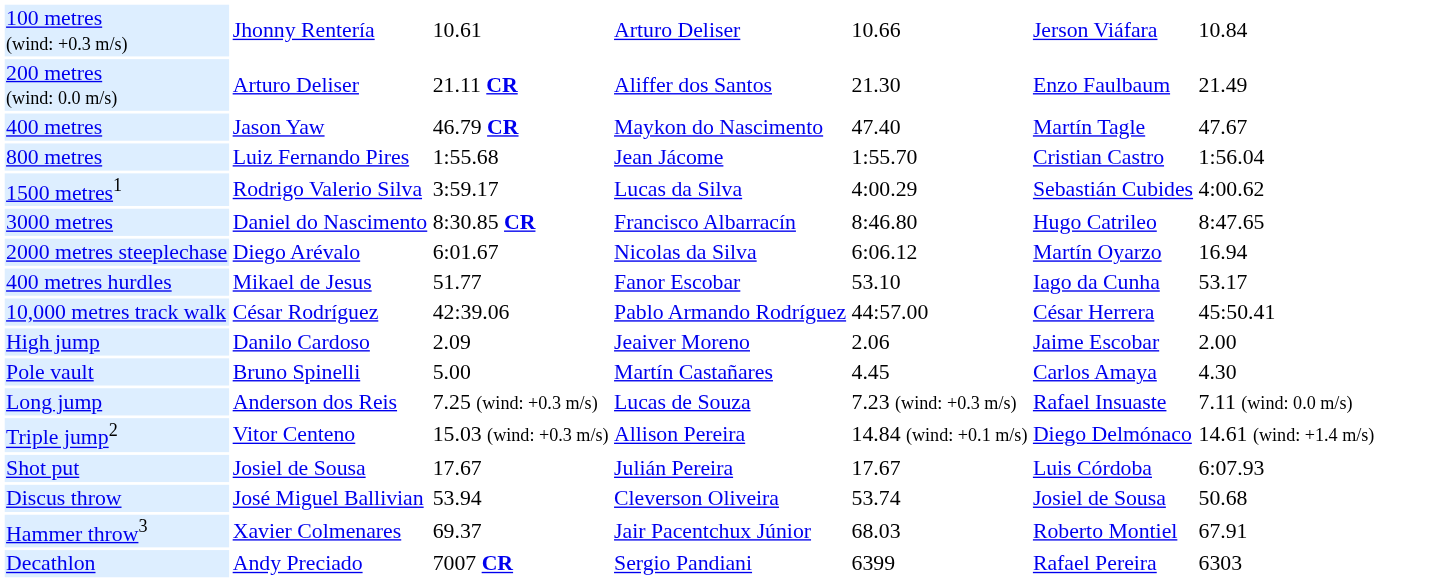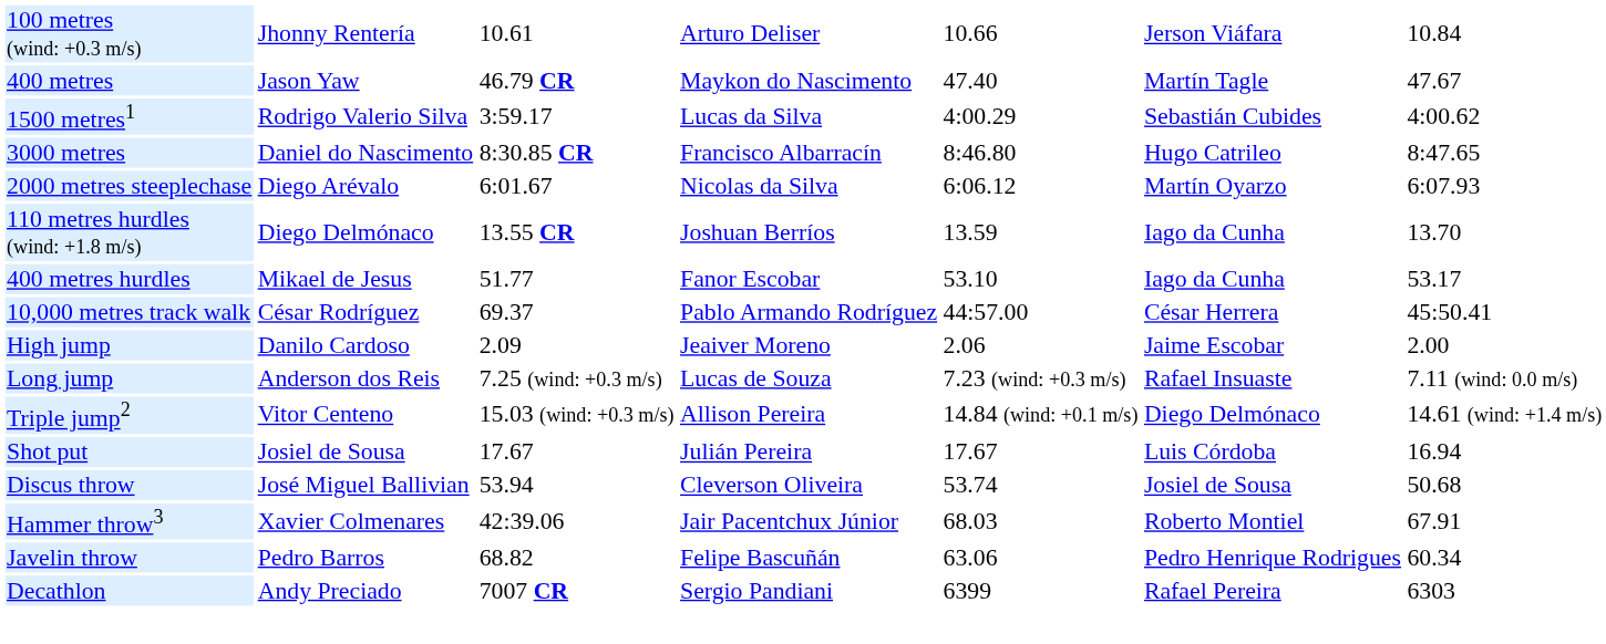 <table>
 <tr>
 <td bgcolor = DDEEFF><a href='#'>100 metres</a> <br><small>(wind: +0.3 m/s)</small></td>
 <td align=left><a href='#'>Jhonny Rentería</a><br> </td>
 <td>10.61</td>
 <td align=left><a href='#'>Arturo Deliser</a><br> </td>
 <td>10.66</td>
 <td align=left><a href='#'>Jerson Viáfara</a><br> </td>
 <td>10.84</td>
 </tr>
 <tr>
-<td bgcolor = DDEEFF><a href='#'>200 metres</a> <br><small>(wind: 0.0 m/s)</small></td>
-<td align=left><a href='#'>Arturo Deliser</a><br> </td>
-<td>21.11 <strong><a href='#'>CR</a></strong></td>
-<td align=left><a href='#'>Aliffer dos Santos</a><br> </td>
-<td>21.30</td>
-<td align=left><a href='#'>Enzo Faulbaum</a><br> </td>
-<td>21.49</td>
-</tr>
-<tr>
 <td bgcolor = DDEEFF><a href='#'>400 metres</a></td>
 <td align=left><a href='#'>Jason Yaw</a><br> </td>
 <td>46.79 <strong><a href='#'>CR</a></strong></td>
 <td align=left><a href='#'>Maykon do Nascimento</a><br> </td>
 <td>47.40</td>
 <td align=left><a href='#'>Martín Tagle</a><br> </td>
 <td>47.67</td>
-</tr>
-<tr>
-<td bgcolor = DDEEFF><a href='#'>800 metres</a></td>
-<td align=left><a href='#'>Luiz Fernando Pires</a><br> </td>
-<td>1:55.68</td>
-<td align=left><a href='#'>Jean Jácome</a><br> </td>
-<td>1:55.70</td>
-<td align=left><a href='#'>Cristian Castro</a><br> </td>
-<td>1:56.04</td>
 </tr>
 <tr>
 <td bgcolor = DDEEFF><a href='#'>1500 metres</a><sup>1</sup></td>
 <td align=left><a href='#'>Rodrigo Valerio Silva</a><br> </td>
 <td>3:59.17</td>
 <td align=left><a href='#'>Lucas da Silva</a><br> </td>
 <td>4:00.29</td>
 <td align=left><a href='#'>Sebastián Cubides</a><br> </td>
 <td>4:00.62</td>
 </tr>
 <tr>
 <td bgcolor = DDEEFF><a href='#'>3000 metres</a></td>
 <td align=left><a href='#'>Daniel do Nascimento</a><br> </td>
 <td>8:30.85 <strong><a href='#'>CR</a></strong></td>
 <td align=left><a href='#'>Francisco Albarracín</a><br> </td>
 <td>8:46.80</td>
 <td align=left><a href='#'>Hugo Catrileo</a><br> </td>
 <td>8:47.65</td>
 </tr>
 <tr>
 <td bgcolor = DDEEFF><a href='#'>2000 metres steeplechase</a></td>
 <td align=left><a href='#'>Diego Arévalo</a><br> </td>
 <td>6:01.67</td>
 <td align=left><a href='#'>Nicolas da Silva</a><br> </td>
 <td>6:06.12</td>
 <td align=left><a href='#'>Martín Oyarzo</a><br> </td>
-<td>16.94</td>
+<td>6:07.93</td>
+</tr>
+<tr>
+<td bgcolor = DDEEFF><a href='#'>110 metres hurdles</a> <br><small>(wind: +1.8 m/s)</small></td>
+<td align=left><a href='#'>Diego Delmónaco</a><br> </td>
+<td>13.55 <strong><a href='#'>CR</a></strong></td>
+<td align=left><a href='#'>Joshuan Berríos</a><br> </td>
+<td>13.59</td>
+<td align=left><a href='#'>Iago da Cunha</a><br> </td>
+<td>13.70</td>
 </tr>
 <tr>
 <td bgcolor = DDEEFF><a href='#'>400 metres hurdles</a></td>
 <td align=left><a href='#'>Mikael de Jesus</a><br> </td>
 <td>51.77</td>
 <td align=left><a href='#'>Fanor Escobar</a><br> </td>
 <td>53.10</td>
 <td align=left><a href='#'>Iago da Cunha</a><br> </td>
 <td>53.17</td>
 </tr>
 <tr>
 <td bgcolor = DDEEFF><a href='#'>10,000 metres track walk</a></td>
 <td align=left><a href='#'>César Rodríguez</a><br> </td>
-<td>42:39.06</td>
+<td>69.37</td>
 <td align=left><a href='#'>Pablo Armando Rodríguez</a><br> </td>
 <td>44:57.00</td>
 <td align=left><a href='#'>César Herrera</a><br> </td>
 <td>45:50.41</td>
 </tr>
 <tr>
 <td bgcolor = DDEEFF><a href='#'>High jump</a></td>
 <td align=left><a href='#'>Danilo  Cardoso</a><br> </td>
 <td>2.09</td>
 <td align=left><a href='#'>Jeaiver Moreno</a><br> </td>
 <td>2.06</td>
 <td align=left><a href='#'>Jaime Escobar</a><br> </td>
 <td>2.00</td>
-</tr>
-<tr>
-<td bgcolor = DDEEFF><a href='#'>Pole vault</a></td>
-<td align=left><a href='#'>Bruno Spinelli</a><br> </td>
-<td>5.00</td>
-<td align=left><a href='#'>Martín Castañares</a><br> </td>
-<td>4.45</td>
-<td align=left><a href='#'>Carlos Amaya</a><br> </td>
-<td>4.30</td>
 </tr>
 <tr>
 <td bgcolor = DDEEFF><a href='#'>Long jump</a></td>
 <td align=left><a href='#'>Anderson dos Reis</a><br> </td>
 <td>7.25 <small>(wind: +0.3 m/s)</small></td>
 <td align=left><a href='#'>Lucas de Souza</a><br> </td>
 <td>7.23 <small>(wind: +0.3 m/s)</small></td>
 <td align=left><a href='#'>Rafael Insuaste</a><br> </td>
 <td>7.11 <small>(wind: 0.0 m/s)</small></td>
 </tr>
 <tr>
 <td bgcolor = DDEEFF><a href='#'>Triple jump</a><sup>2</sup></td>
 <td align=left><a href='#'>Vitor Centeno</a><br> </td>
 <td>15.03 <small>(wind: +0.3 m/s)</small></td>
 <td align=left><a href='#'>Allison Pereira</a><br> </td>
 <td>14.84 <small>(wind: +0.1 m/s)</small></td>
 <td align=left><a href='#'>Diego Delmónaco</a><br> </td>
 <td>14.61 <small>(wind: +1.4 m/s)</small></td>
 </tr>
 <tr>
 <td bgcolor = DDEEFF><a href='#'>Shot put</a></td>
 <td align=left><a href='#'>Josiel de Sousa</a><br> </td>
 <td>17.67</td>
 <td align=left><a href='#'>Julián Pereira</a><br> </td>
 <td>17.67</td>
 <td align=left><a href='#'>Luis Córdoba</a><br> </td>
-<td>6:07.93</td>
+<td>16.94</td>
 </tr>
 <tr>
 <td bgcolor = DDEEFF><a href='#'>Discus throw</a></td>
 <td align=left><a href='#'>José Miguel Ballivian</a><br> </td>
 <td>53.94</td>
 <td align=left><a href='#'>Cleverson Oliveira</a><br> </td>
 <td>53.74</td>
 <td align=left><a href='#'>Josiel de Sousa</a><br> </td>
 <td>50.68</td>
 </tr>
 <tr>
 <td bgcolor = DDEEFF><a href='#'>Hammer throw</a><sup>3</sup></td>
 <td align=left><a href='#'>Xavier Colmenares</a><br> </td>
-<td>69.37</td>
+<td>42:39.06</td>
 <td align=left><a href='#'>Jair Pacentchux Júnior</a><br> </td>
 <td>68.03</td>
 <td align=left><a href='#'>Roberto Montiel</a><br> </td>
 <td>67.91</td>
+</tr>
+<tr>
+<td bgcolor = DDEEFF><a href='#'>Javelin throw</a></td>
+<td align=left><a href='#'>Pedro Barros</a><br> </td>
+<td>68.82</td>
+<td align=left><a href='#'>Felipe Bascuñán</a><br> </td>
+<td>63.06</td>
+<td align=left><a href='#'>Pedro Henrique Rodrigues</a><br> </td>
+<td>60.34</td>
 </tr>
 <tr>
 <td bgcolor = DDEEFF><a href='#'>Decathlon</a></td>
 <td align=left><a href='#'>Andy Preciado</a><br> </td>
 <td>7007 <strong><a href='#'>CR</a></strong></td>
 <td align=left><a href='#'>Sergio Pandiani</a><br> </td>
 <td>6399</td>
 <td align=left><a href='#'>Rafael Pereira</a><br> </td>
 <td>6303</td>
 </tr>
 </table>
